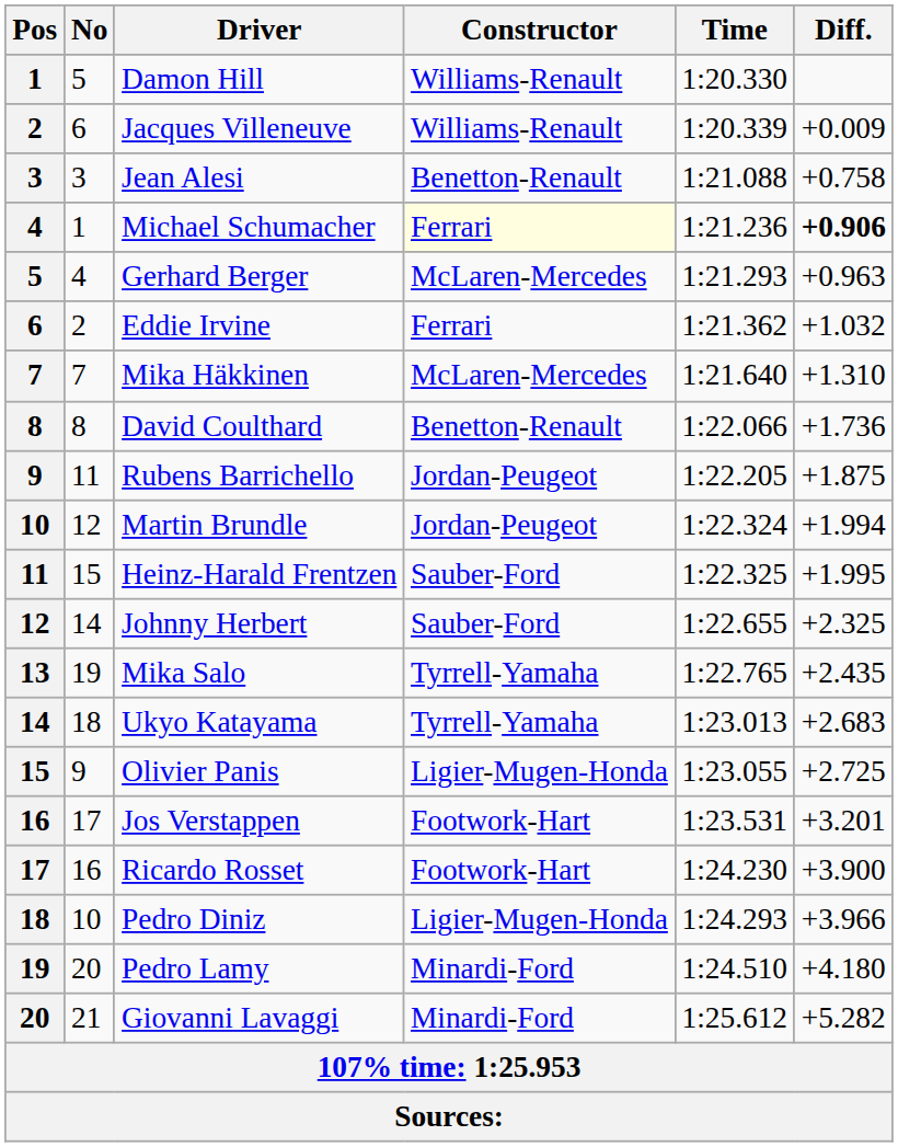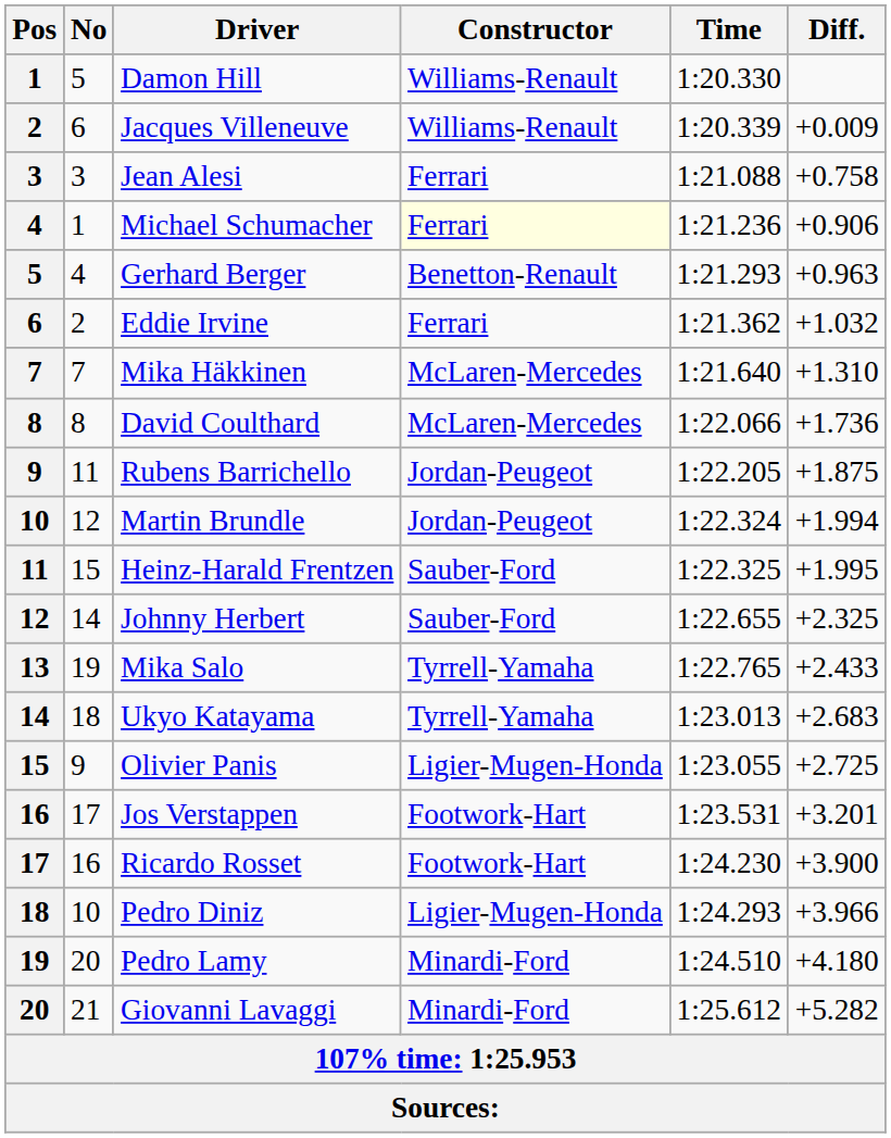 <table class="wikitable sortable" style="font-size: 95%;">
 <tr>
 <th>Pos</th>
 <th>No</th>
 <th>Driver</th>
 <th>Constructor</th>
 <th>Time</th>
 <th>Diff.</th>
 </tr>
 <tr>
 <th>1</th>
 <td>5</td>
 <td data-sort-value="hil"> <a href='#'>Damon Hill</a></td>
 <td><a href='#'>Williams</a>-<a href='#'>Renault</a></td>
 <td>1:20.330</td>
 <td></td>
 </tr>
 <tr>
 <th>2</th>
 <td>6</td>
 <td data-sort-value="vil"> <a href='#'>Jacques Villeneuve</a></td>
 <td><a href='#'>Williams</a>-<a href='#'>Renault</a></td>
 <td>1:20.339</td>
 <td>+0.009</td>
 </tr>
 <tr>
 <th>3</th>
 <td>3</td>
 <td data-sort-value="ale"> <a href='#'>Jean Alesi</a></td>
-<td><a href='#'>Benetton</a>-<a href='#'>Renault</a></td>
+<td><a href='#'>Ferrari</a></td>
 <td>1:21.088</td>
 <td>+0.758</td>
 </tr>
 <tr>
 <th>4</th>
 <td>1</td>
 <td data-sort-value="schm"> <a href='#'>Michael Schumacher</a></td>
 <td style="background: lightyellow;"><a href='#'>Ferrari</a></td>
 <td>1:21.236</td>
-<td><strong>+0.906</strong></td>
+<td>+0.906</td>
 </tr>
 <tr>
 <th>5</th>
 <td>4</td>
 <td data-sort-value="ber"> <a href='#'>Gerhard Berger</a></td>
-<td><a href='#'>McLaren</a>-<a href='#'>Mercedes</a></td>
+<td><a href='#'>Benetton</a>-<a href='#'>Renault</a></td>
 <td>1:21.293</td>
 <td>+0.963</td>
 </tr>
 <tr>
 <th>6</th>
 <td>2</td>
 <td data-sort-value="irv"> <a href='#'>Eddie Irvine</a></td>
 <td><a href='#'>Ferrari</a></td>
 <td>1:21.362</td>
 <td>+1.032</td>
 </tr>
 <tr>
 <th>7</th>
 <td>7</td>
 <td data-sort-value="hak"> <a href='#'>Mika Häkkinen</a></td>
 <td><a href='#'>McLaren</a>-<a href='#'>Mercedes</a></td>
 <td>1:21.640</td>
 <td>+1.310</td>
 </tr>
 <tr>
 <th>8</th>
 <td>8</td>
 <td data-sort-value="cou"> <a href='#'>David Coulthard</a></td>
-<td><a href='#'>Benetton</a>-<a href='#'>Renault</a></td>
+<td><a href='#'>McLaren</a>-<a href='#'>Mercedes</a></td>
 <td>1:22.066</td>
 <td>+1.736</td>
 </tr>
 <tr>
 <th>9</th>
 <td>11</td>
 <td data-sort-value="bar"> <a href='#'>Rubens Barrichello</a></td>
 <td><a href='#'>Jordan</a>-<a href='#'>Peugeot</a></td>
 <td>1:22.205</td>
 <td>+1.875</td>
 </tr>
 <tr>
 <th>10</th>
 <td>12</td>
 <td data-sort-value="bru"> <a href='#'>Martin Brundle</a></td>
 <td><a href='#'>Jordan</a>-<a href='#'>Peugeot</a></td>
 <td>1:22.324</td>
 <td>+1.994</td>
 </tr>
 <tr>
 <th>11</th>
 <td>15</td>
 <td data-sort-value="fre"> <a href='#'>Heinz-Harald Frentzen</a></td>
 <td><a href='#'>Sauber</a>-<a href='#'>Ford</a></td>
 <td>1:22.325</td>
 <td>+1.995</td>
 </tr>
 <tr>
 <th>12</th>
 <td>14</td>
 <td data-sort-value="her"> <a href='#'>Johnny Herbert</a></td>
 <td><a href='#'>Sauber</a>-<a href='#'>Ford</a></td>
 <td>1:22.655</td>
 <td>+2.325</td>
 </tr>
 <tr>
 <th>13</th>
 <td>19</td>
 <td data-sort-value="sal"> <a href='#'>Mika Salo</a></td>
 <td><a href='#'>Tyrrell</a>-<a href='#'>Yamaha</a></td>
 <td>1:22.765</td>
-<td>+2.435</td>
+<td>+2.433</td>
 </tr>
 <tr>
 <th>14</th>
 <td>18</td>
 <td data-sort-value="kat"> <a href='#'>Ukyo Katayama</a></td>
 <td><a href='#'>Tyrrell</a>-<a href='#'>Yamaha</a></td>
 <td>1:23.013</td>
 <td>+2.683</td>
 </tr>
 <tr>
 <th>15</th>
 <td>9</td>
 <td data-sort-value="pan"> <a href='#'>Olivier Panis</a></td>
 <td><a href='#'>Ligier</a>-<a href='#'>Mugen-Honda</a></td>
 <td>1:23.055</td>
 <td>+2.725</td>
 </tr>
 <tr>
 <th>16</th>
 <td>17</td>
 <td data-sort-value="ver"> <a href='#'>Jos Verstappen</a></td>
 <td><a href='#'>Footwork</a>-<a href='#'>Hart</a></td>
 <td>1:23.531</td>
 <td>+3.201</td>
 </tr>
 <tr>
 <th>17</th>
 <td>16</td>
 <td data-sort-value="ros"> <a href='#'>Ricardo Rosset</a></td>
 <td><a href='#'>Footwork</a>-<a href='#'>Hart</a></td>
 <td>1:24.230</td>
 <td>+3.900</td>
 </tr>
 <tr>
 <th>18</th>
 <td>10</td>
 <td data-sort-value="din"> <a href='#'>Pedro Diniz</a></td>
 <td><a href='#'>Ligier</a>-<a href='#'>Mugen-Honda</a></td>
 <td>1:24.293</td>
 <td>+3.966</td>
 </tr>
 <tr>
 <th>19</th>
 <td>20</td>
 <td data-sort-value="lam"> <a href='#'>Pedro Lamy</a></td>
 <td><a href='#'>Minardi</a>-<a href='#'>Ford</a></td>
 <td>1:24.510</td>
 <td>+4.180</td>
 </tr>
 <tr>
 <th>20</th>
 <td>21</td>
 <td data-sort-value="lav"> <a href='#'>Giovanni Lavaggi</a></td>
 <td><a href='#'>Minardi</a>-<a href='#'>Ford</a></td>
 <td>1:25.612</td>
 <td>+5.282</td>
 </tr>
 <tr>
 <th colspan=8><a href='#'>107% time:</a> 1:25.953</th>
 </tr>
 <tr>
 <th colspan="6">Sources:</th>
 </tr>
 </table>
